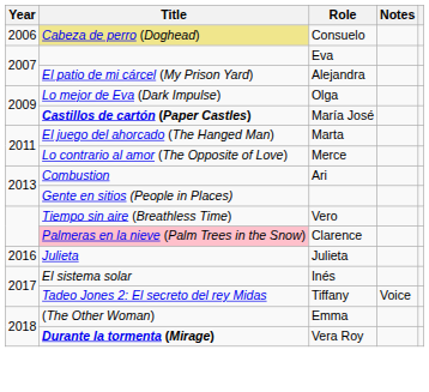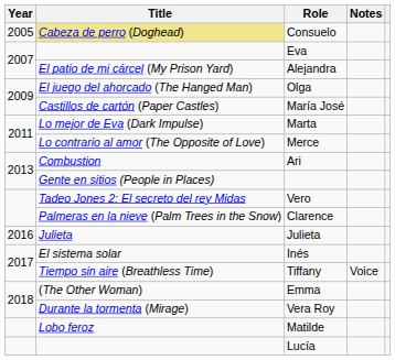 <table class="wikitable sortable">
 <tr>
 <th>Year</th>
 <th>Title</th>
 <th>Role</th>
 <th class = "unsortable">Notes</th>
 <th class = "unsortable"></th>
 </tr>
 <tr>
-<td align = "center">2006</td>
+<td align = "center">2005</td>
 <td style="background: khaki;"><em><a href='#'>Cabeza de perro</a></em> (<em>Doghead</em>)</td>
 <td>Consuelo</td>
 <td></td>
 <td align = "center"></td>
 </tr>
 <tr>
 <td rowspan="2" align = "center">2007</td>
 <td><em></em></td>
 <td>Eva</td>
 <td></td>
 <td align = "center"></td>
 </tr>
 <tr>
 <td><em><a href='#'>El patio de mi cárcel</a></em> (<em>My Prison Yard</em>)</td>
 <td>Alejandra</td>
 <td></td>
 <td align = "center"></td>
 </tr>
 <tr>
 <td rowspan = "2" align = "center">2009</td>
-<td><em><a href='#'>Lo mejor de Eva</a></em> (<em>Dark Impulse</em>)</td>
+<td><em><a href='#'>El juego del ahorcado</a></em> (<em>The Hanged Man</em>)</td>
 <td>Olga</td>
 <td></td>
 <td align = "center"></td>
 </tr>
 <tr>
-<td><strong><em><a href='#'>Castillos de cartón</a></em> (<em>Paper Castles</em>)</strong></td>
+<td><em><a href='#'>Castillos de cartón</a></em> (<em>Paper Castles</em>)</td>
 <td>María José</td>
 <td></td>
 <td align = "center"></td>
 </tr>
 <tr>
 <td rowspan="2" align = "center">2011</td>
-<td><em><a href='#'>El juego del ahorcado</a></em> (<em>The Hanged Man</em>)</td>
+<td><em><a href='#'>Lo mejor de Eva</a></em> (<em>Dark Impulse</em>)</td>
 <td>Marta</td>
 <td></td>
 <td align = "center"></td>
 </tr>
 <tr>
 <td><em><a href='#'>Lo contrario al amor</a></em> (<em>The Opposite of Love</em>)</td>
 <td>Merce</td>
 <td></td>
 <td align = "center"></td>
 </tr>
 <tr>
 <td rowspan="2" align = "center">2013</td>
 <td><em><a href='#'>Combustion</a></em></td>
 <td>Ari</td>
 <td></td>
 <td align = "center"></td>
 </tr>
 <tr>
 <td><em><a href='#'>Gente en sitios</a> (People in Places)</em></td>
 <td></td>
 <td></td>
 <td align = "center"></td>
 </tr>
 <tr>
 <td rowspan="2"></td>
-<td><em><a href='#'>Tiempo sin aire</a></em> (<em>Breathless Time</em>)</td>
+<td><em><a href='#'>Tadeo Jones 2: El secreto del rey Midas</a></em></td>
 <td>Vero</td>
 <td></td>
 <td></td>
 </tr>
 <tr>
-<td style="background: pink;"><em><a href='#'>Palmeras en la nieve</a></em> (<em>Palm Trees in the Snow</em>)</td>
+<td><em><a href='#'>Palmeras en la nieve</a></em> (<em>Palm Trees in the Snow</em>)</td>
 <td>Clarence</td>
 <td></td>
 <td align = "center"></td>
 </tr>
 <tr>
 <td align = "center">2016</td>
 <td><em><a href='#'>Julieta</a></em></td>
 <td>Julieta</td>
 <td></td>
 <td align = "center"></td>
 </tr>
 <tr>
 <td rowspan="2" align = "center">2017</td>
 <td><em>El sistema solar</em></td>
 <td>Inés</td>
 <td></td>
 <td align = "center"></td>
 </tr>
 <tr>
-<td><em><a href='#'>Tadeo Jones 2: El secreto del rey Midas</a></em></td>
+<td><em><a href='#'>Tiempo sin aire</a></em> (<em>Breathless Time</em>)</td>
 <td>Tiffany</td>
 <td>Voice</td>
 <td align = "center"></td>
 </tr>
 <tr>
 <td rowspan="2" align = "center">2018</td>
 <td><em></em> (<em>The Other Woman</em>)</td>
 <td>Emma</td>
 <td></td>
 <td align = "center"></td>
 </tr>
 <tr>
-<td><strong><em><a href='#'>Durante la tormenta</a></em> (<em>Mirage</em>)</strong></td>
+<td><em><a href='#'>Durante la tormenta</a></em> (<em>Mirage</em>)</td>
 <td>Vera Roy</td>
 <td></td>
 <td align = "center"></td>
 </tr>
+<tr>
+<td></td>
+<td><em><a href='#'>Lobo feroz</a></em></td>
+<td>Matilde</td>
+<td></td>
+<td align = "center"></td>
+</tr>
+<tr>
+<td></td>
+<td></td>
+<td>Lucía</td>
+<td></td>
+<td></td>
+</tr>
 </table>
